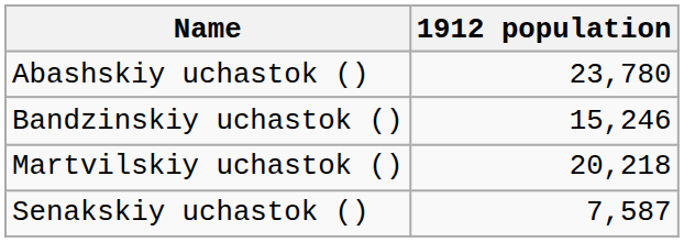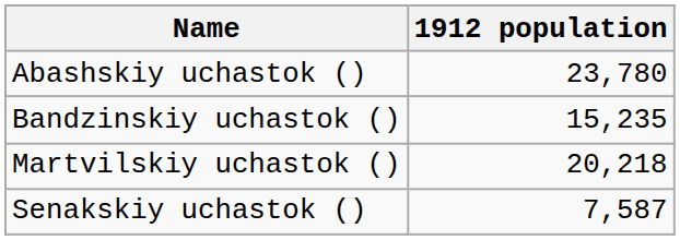 <table class="wikitable sortable">
 <tr>
 <th>Name</th>
 <th>1912 population</th>
 </tr>
 <tr>
 <td>Abashskiy uchastok ()</td>
 <td align="right">23,780</td>
 </tr>
 <tr>
 <td>Bandzinskiy uchastok ()</td>
-<td align="right">15,246</td>
+<td align="right">15,235</td>
 </tr>
 <tr>
 <td>Martvilskiy uchastok ()</td>
 <td align="right">20,218</td>
 </tr>
 <tr>
 <td>Senakskiy uchastok ()</td>
 <td align="right">7,587</td>
 </tr>
 </table>
